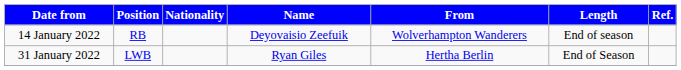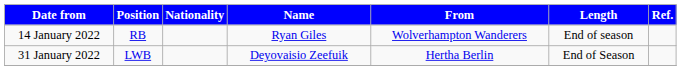 <table class="wikitable"  style="text-align:center; font-size:90%; ">
 <tr>
 <th style="background:#0000FF; color:white; width:120px;">Date from</th>
 <th style="background:#0000FF; color:white; width:50px;">Position</th>
 <th style="background:#0000FF; color:white; width:50px;">Nationality</th>
 <th style="background:#0000FF; color:white; width:160px;">Name</th>
 <th style="background:#0000FF; color:white; width:200px;">From</th>
 <th style="background:#0000FF; color:white; width:110px;">Length</th>
 <th style="background:#0000FF; color:white; width:25px;">Ref.</th>
 </tr>
 <tr>
 <td>14 January 2022</td>
 <td><a href='#'>RB</a></td>
 <td></td>
-<td><a href='#'>Deyovaisio Zeefuik</a></td>
+<td><a href='#'>Ryan Giles</a></td>
 <td> <a href='#'>Wolverhampton Wanderers</a></td>
 <td>End of season</td>
 <td></td>
 </tr>
 <tr>
 <td>31 January 2022</td>
 <td><a href='#'>LWB</a></td>
 <td></td>
-<td><a href='#'>Ryan Giles</a></td>
+<td><a href='#'>Deyovaisio Zeefuik</a></td>
 <td> <a href='#'>Hertha Berlin</a></td>
 <td>End of Season</td>
 <td></td>
 </tr>
 <tr>
 </tr>
 </table>
